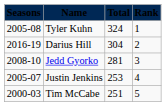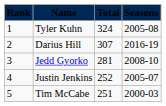 <table class="wikitable">
 <tr>
-<th style="background:#002855;"><span>Seasons</span></th>
+<th style="background:#002855;"><span>Rank</span></th>
 <th style="background:#002855;"><span>Name</span></th>
 <th style="background:#002855;"><span>Total</span></th>
-<th style="background:#002855;"><span>Rank</span></th>
+<th style="background:#002855;"><span>Seasons</span></th>
 </tr>
 <tr>
-<td>2005-08</td>
+<td>1</td>
 <td>Tyler Kuhn</td>
 <td>324</td>
-<td>1</td>
+<td>2005-08</td>
 </tr>
 <tr>
+<td>2</td>
+<td>Darius Hill</td>
+<td>307</td>
 <td>2016-19</td>
-<td>Darius Hill</td>
-<td>304</td>
-<td>2</td>
 </tr>
 <tr>
-<td>2008-10</td>
+<td>3</td>
 <td><a href='#'>Jedd Gyorko</a></td>
 <td>281</td>
-<td>3</td>
+<td>2008-10</td>
 </tr>
 <tr>
+<td>4</td>
+<td>Justin Jenkins</td>
+<td>252</td>
 <td>2005-07</td>
-<td>Justin Jenkins</td>
-<td>253</td>
-<td>4</td>
 </tr>
 <tr>
-<td>2000-03</td>
+<td>5</td>
 <td>Tim McCabe</td>
 <td>251</td>
-<td>5</td>
+<td>2000-03</td>
 </tr>
 </table>
